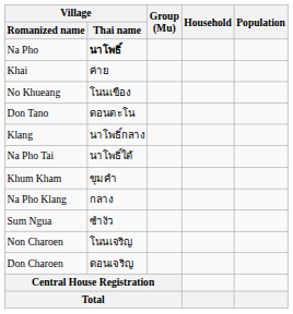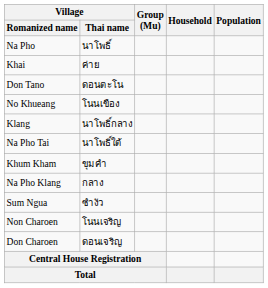 <table class="wikitable" style="font-size: 95%";>
 <tr>
 <th colspan=2>Village</th>
 <th rowspan=2>Group<br>(Mu)</th>
 <th rowspan=2>Household</th>
 <th rowspan=2>Population</th>
 </tr>
 <tr>
 <th>Romanized name</th>
 <th>Thai name</th>
 </tr>
 <tr>
 <td>Na Pho</td>
-<td><strong>นาโพธิ์</strong></td>
+<td>นาโพธิ์</td>
 <td></td>
 <td></td>
 <td></td>
 </tr>
 <tr>
 <td>Khai</td>
 <td>ค่าย</td>
 <td></td>
 <td></td>
 <td></td>
 </tr>
 <tr>
-<td>No Khueang</td>
-<td>โนนเขือง</td>
+<td>Don Tano</td>
+<td>ดอนตะโน</td>
 <td></td>
 <td></td>
 <td></td>
 </tr>
 <tr>
-<td>Don Tano</td>
-<td>ดอนตะโน</td>
+<td>No Khueang</td>
+<td>โนนเขือง</td>
 <td></td>
 <td></td>
 <td></td>
 </tr>
 <tr>
 <td>Klang</td>
 <td>นาโพธิ์กลาง</td>
 <td></td>
 <td></td>
 <td></td>
 </tr>
 <tr>
 <td>Na Pho Tai</td>
 <td>นาโพธิ์ใต้</td>
 <td></td>
 <td></td>
 <td></td>
 </tr>
 <tr>
 <td>Khum Kham</td>
 <td>ขุมคำ</td>
 <td></td>
 <td></td>
 <td></td>
 </tr>
 <tr>
 <td>Na Pho Klang</td>
 <td>กลาง</td>
 <td></td>
 <td></td>
 <td></td>
 </tr>
 <tr>
 <td>Sum Ngua</td>
 <td>ซำงัว</td>
 <td></td>
 <td></td>
 <td></td>
 </tr>
 <tr>
 <td>Non Charoen</td>
 <td>โนนเจริญ</td>
 <td></td>
 <td></td>
 <td></td>
 </tr>
 <tr>
 <td>Don Charoen</td>
 <td>ดอนเจริญ</td>
 <td></td>
 <td></td>
 <td></td>
 </tr>
 <tr>
 <th colspan=3 align=center>Central House Registration</th>
 <td></td>
 <td></td>
 </tr>
 <tr>
 <th colspan=3>Total</th>
 <th></th>
 <th></th>
 </tr>
 </table>
